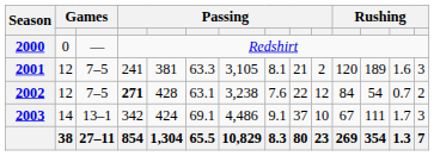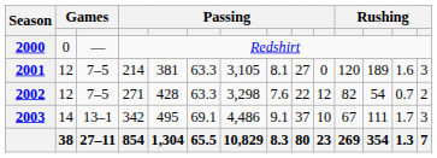 <table class= "wikitable" style="text-align:center;">
 <tr>
 <th rowspan="2">Season</th>
 <th colspan="2">Games</th>
 <th colspan="7">Passing</th>
 <th colspan="4">Rushing</th>
 </tr>
 <tr>
 <th></th>
 <th></th>
 <th></th>
 <th></th>
 <th></th>
 <th></th>
 <th></th>
 <th></th>
 <th></th>
 <th></th>
 <th></th>
 <th></th>
 <th></th>
 </tr>
 <tr>
 <th><a href='#'>2000</a></th>
 <td>0</td>
 <td>—</td>
 <td colspan="11"> <em><a href='#'>Redshirt</a></em></td>
 </tr>
 <tr>
 <th><a href='#'>2001</a></th>
 <td>12</td>
 <td>7–5</td>
-<td>241</td>
+<td>214</td>
 <td>381</td>
 <td>63.3</td>
 <td>3,105</td>
 <td>8.1</td>
-<td>21</td>
-<td>2</td>
+<td>27</td>
+<td>0</td>
 <td>120</td>
 <td>189</td>
 <td>1.6</td>
 <td>3</td>
 </tr>
 <tr>
 <th><a href='#'>2002</a></th>
 <td>12</td>
 <td>7–5</td>
-<td><strong>271</strong></td>
+<td>271</td>
 <td>428</td>
-<td>63.1</td>
-<td>3,238</td>
+<td>63.3</td>
+<td>3,298</td>
 <td>7.6</td>
 <td>22</td>
 <td>12</td>
-<td>84</td>
+<td>82</td>
 <td>54</td>
 <td>0.7</td>
 <td>2</td>
 </tr>
 <tr>
 <th><a href='#'>2003</a></th>
 <td>14</td>
 <td>13–1</td>
 <td>342</td>
-<td>424</td>
+<td>495</td>
 <td>69.1</td>
 <td>4,486</td>
 <td>9.1</td>
 <td>37</td>
 <td>10</td>
 <td>67</td>
 <td>111</td>
 <td>1.7</td>
 <td>3</td>
 </tr>
 <tr>
 <th></th>
 <th>38</th>
 <th>27–11</th>
 <th>854</th>
 <th>1,304</th>
 <th>65.5</th>
 <th>10,829</th>
 <th>8.3</th>
 <th>80</th>
 <th>23</th>
 <th>269</th>
 <th>354</th>
 <th>1.3</th>
 <th>7</th>
 </tr>
 </table>
